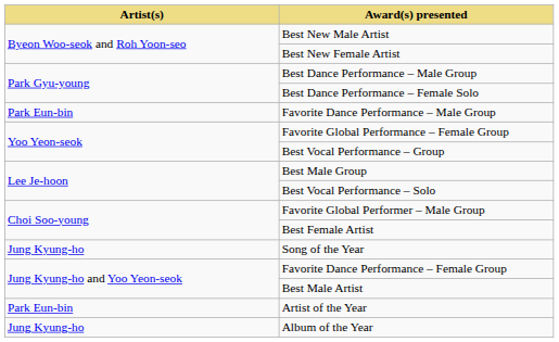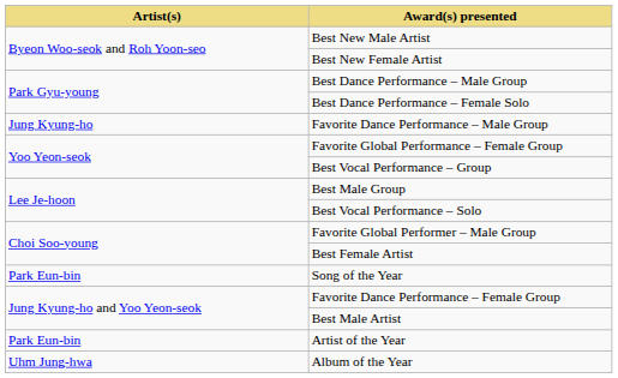 <table class="wikitable" style="width:45%">
 <tr>
 <th scope="col" style="background-color:#EEDD85; width:22.5%">Artist(s)</th>
 <th scope="col" style="background-color:#EEDD85; width:22.5%">Award(s) presented</th>
 </tr>
 <tr>
 <td rowspan="2"><a href='#'>Byeon Woo-seok</a> and <a href='#'>Roh Yoon-seo</a></td>
 <td>Best New Male Artist</td>
 </tr>
 <tr>
 <td>Best New Female Artist</td>
 </tr>
 <tr>
 <td rowspan="2"><a href='#'>Park Gyu-young</a></td>
 <td>Best Dance Performance – Male Group</td>
 </tr>
 <tr>
 <td>Best Dance Performance – Female Solo</td>
 </tr>
 <tr>
-<td><a href='#'>Park Eun-bin</a></td>
+<td><a href='#'>Jung Kyung-ho</a></td>
 <td>Favorite Dance Performance – Male Group</td>
 </tr>
 <tr>
 <td rowspan="2"><a href='#'>Yoo Yeon-seok</a></td>
 <td>Favorite Global Performance – Female Group</td>
 </tr>
 <tr>
 <td>Best Vocal Performance – Group</td>
 </tr>
 <tr>
 <td rowspan="2"><a href='#'>Lee Je-hoon</a></td>
 <td>Best Male Group</td>
 </tr>
 <tr>
 <td>Best Vocal Performance – Solo</td>
 </tr>
 <tr>
 <td rowspan="2"><a href='#'>Choi Soo-young</a></td>
 <td>Favorite Global Performer – Male Group</td>
 </tr>
 <tr>
 <td>Best Female Artist</td>
 </tr>
 <tr>
-<td><a href='#'>Jung Kyung-ho</a></td>
+<td><a href='#'>Park Eun-bin</a></td>
 <td>Song of the Year</td>
 </tr>
 <tr>
 <td rowspan="2"><a href='#'>Jung Kyung-ho</a> and <a href='#'>Yoo Yeon-seok</a></td>
 <td>Favorite Dance Performance – Female Group</td>
 </tr>
 <tr>
 <td>Best Male Artist</td>
 </tr>
 <tr>
 <td><a href='#'>Park Eun-bin</a></td>
 <td>Artist of the Year</td>
 </tr>
 <tr>
-<td><a href='#'>Jung Kyung-ho</a></td>
+<td><a href='#'>Uhm Jung-hwa</a></td>
 <td>Album of the Year</td>
 </tr>
 </table>
